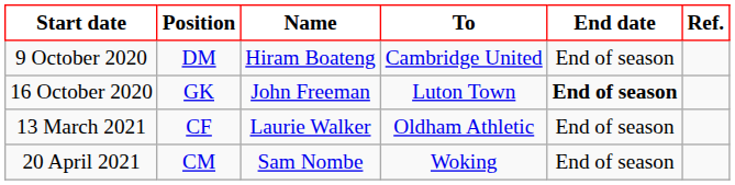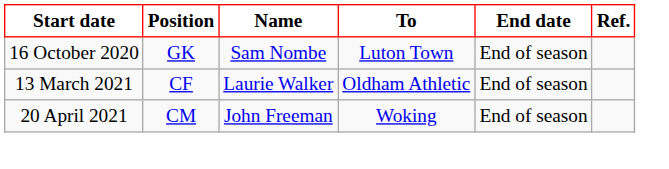 <table class="wikitable" style="text-align:center; font-size:90%; ">
 <tr>
 <th style="background:#FFFFFF; color:black; border:1px solid red;">Start date</th>
 <th style="background:#FFFFFF; color:black; border:1px solid red;">Position</th>
 <th style="background:#FFFFFF; color:black; border:1px solid red;">Name</th>
 <th style="background:#FFFFFF; color:black; border:1px solid red;">To</th>
 <th style="background:#FFFFFF; color:black; border:1px solid red;">End date</th>
 <th style="background:#FFFFFF; color:black; border:1px solid red;">Ref.</th>
 </tr>
 <tr>
-<td>9 October 2020</td>
-<td><a href='#'>DM</a></td>
-<td> <a href='#'>Hiram Boateng</a></td>
-<td><a href='#'>Cambridge United</a></td>
-<td>End of season</td>
-<td></td>
-</tr>
-<tr>
 <td>16 October 2020</td>
 <td><a href='#'>GK</a></td>
-<td> <a href='#'>John Freeman</a></td>
+<td> <a href='#'>Sam Nombe</a></td>
 <td><a href='#'>Luton Town</a></td>
-<td><strong>End of season</strong></td>
+<td>End of season</td>
 <td></td>
 </tr>
 <tr>
 <td>13 March 2021</td>
 <td><a href='#'>CF</a></td>
 <td> <a href='#'>Laurie Walker</a></td>
 <td><a href='#'>Oldham Athletic</a></td>
 <td>End of season</td>
 <td></td>
 </tr>
 <tr>
 <td>20 April 2021</td>
 <td><a href='#'>CM</a></td>
-<td> <a href='#'>Sam Nombe</a></td>
+<td> <a href='#'>John Freeman</a></td>
 <td><a href='#'>Woking</a></td>
 <td>End of season</td>
 <td></td>
 </tr>
 </table>
